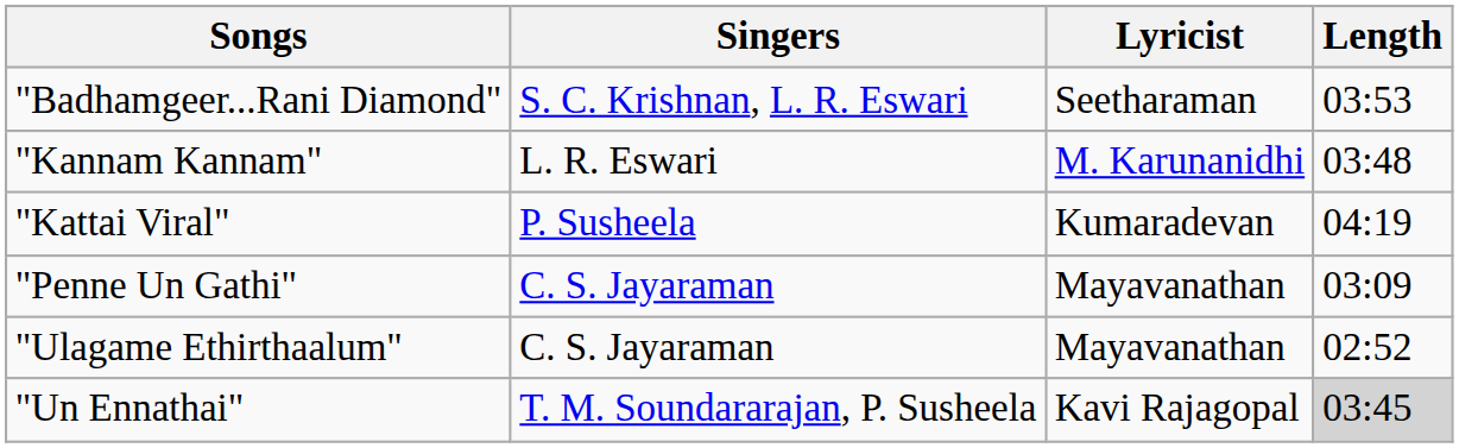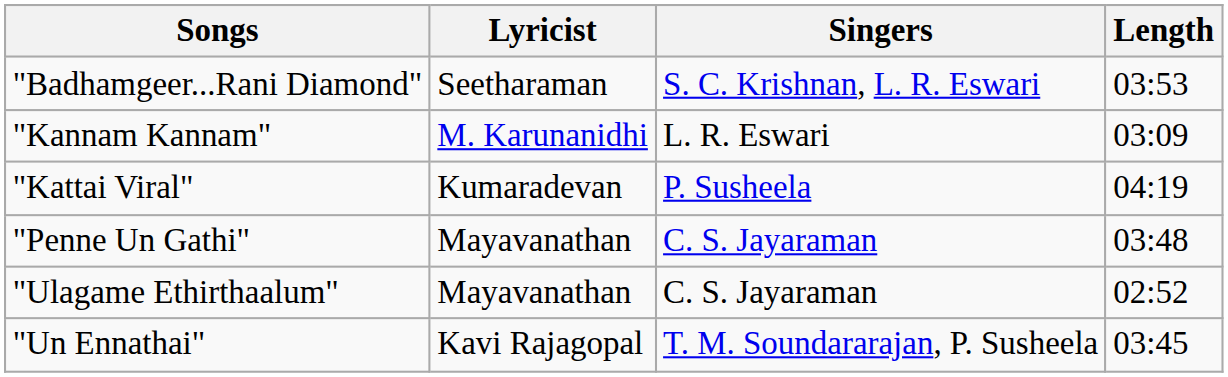 <table class="wikitable">
 <tr>
 <th>Songs</th>
+<th>Lyricist</th>
 <th>Singers</th>
-<th>Lyricist</th>
 <th>Length</th>
 </tr>
 <tr>
 <td>"Badhamgeer...Rani Diamond"</td>
+<td>Seetharaman</td>
 <td><a href='#'>S. C. Krishnan</a>, <a href='#'>L. R. Eswari</a></td>
-<td>Seetharaman</td>
 <td>03:53</td>
 </tr>
 <tr>
 <td>"Kannam Kannam"</td>
+<td><a href='#'>M. Karunanidhi</a></td>
 <td>L. R. Eswari</td>
-<td><a href='#'>M. Karunanidhi</a></td>
-<td>03:48</td>
+<td>03:09</td>
 </tr>
 <tr>
 <td>"Kattai Viral"</td>
+<td>Kumaradevan</td>
 <td><a href='#'>P. Susheela</a></td>
-<td>Kumaradevan</td>
 <td>04:19</td>
 </tr>
 <tr>
 <td>"Penne Un Gathi"</td>
+<td>Mayavanathan</td>
 <td><a href='#'>C. S. Jayaraman</a></td>
-<td>Mayavanathan</td>
-<td>03:09</td>
+<td>03:48</td>
 </tr>
 <tr>
 <td>"Ulagame Ethirthaalum"</td>
+<td>Mayavanathan</td>
 <td>C. S. Jayaraman</td>
-<td>Mayavanathan</td>
 <td>02:52</td>
 </tr>
 <tr>
 <td>"Un Ennathai"</td>
+<td>Kavi Rajagopal</td>
 <td><a href='#'>T. M. Soundararajan</a>, P. Susheela</td>
-<td>Kavi Rajagopal</td>
-<td style="background: lightgrey;">03:45</td>
+<td>03:45</td>
 </tr>
 </table>
